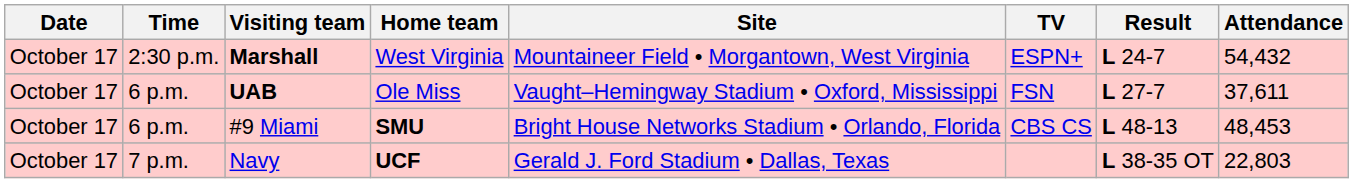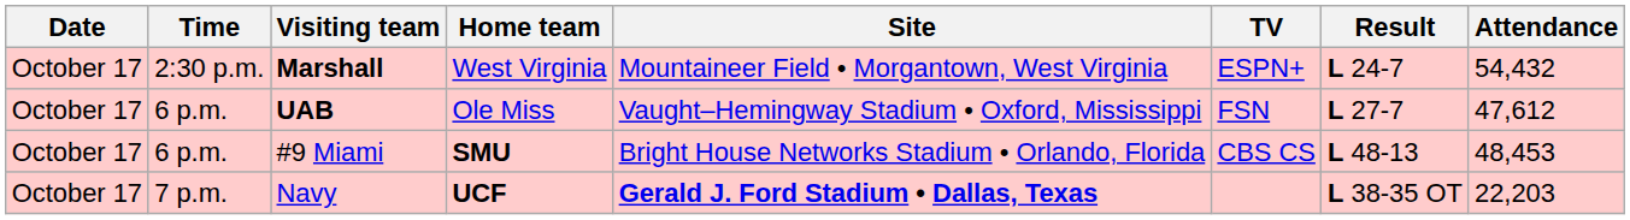 <table class="wikitable" style="font-size:95%;">
 <tr>
 <th>Date</th>
 <th>Time</th>
 <th>Visiting team</th>
 <th>Home team</th>
 <th>Site</th>
 <th>TV</th>
 <th>Result</th>
 <th>Attendance</th>
 </tr>
 <tr bgcolor=#ffcccc>
 <td>October 17</td>
 <td>2:30 p.m.</td>
 <td><strong>Marshall</strong></td>
 <td><a href='#'>West Virginia</a></td>
 <td><a href='#'>Mountaineer Field</a> • <a href='#'>Morgantown, West Virginia</a></td>
 <td><a href='#'>ESPN+</a></td>
 <td><strong>L</strong> 24-7</td>
 <td>54,432</td>
 </tr>
 <tr bgcolor=#ffcccc>
 <td>October 17</td>
 <td>6 p.m.</td>
 <td><strong>UAB</strong></td>
 <td><a href='#'>Ole Miss</a></td>
 <td><a href='#'>Vaught–Hemingway Stadium</a> • <a href='#'>Oxford, Mississippi</a></td>
 <td><a href='#'>FSN</a></td>
 <td><strong>L</strong> 27-7</td>
-<td>37,611</td>
+<td>47,612</td>
 </tr>
 <tr bgcolor=#ffcccc>
 <td>October 17</td>
 <td>6 p.m.</td>
 <td>#9 <a href='#'>Miami</a></td>
 <td><strong>SMU</strong></td>
 <td><a href='#'>Bright House Networks Stadium</a> • <a href='#'>Orlando, Florida</a></td>
 <td><a href='#'>CBS CS</a></td>
 <td><strong>L</strong> 48-13</td>
 <td>48,453</td>
 </tr>
 <tr bgcolor=#ffcccc>
 <td>October 17</td>
 <td>7 p.m.</td>
 <td><a href='#'>Navy</a></td>
 <td><strong>UCF</strong></td>
-<td><a href='#'>Gerald J. Ford Stadium</a> • <a href='#'>Dallas, Texas</a></td>
+<td><strong><a href='#'>Gerald J. Ford Stadium</a> • <a href='#'>Dallas, Texas</a></strong></td>
 <td></td>
 <td><strong>L</strong> 38-35 OT</td>
-<td>22,803</td>
+<td>22,203</td>
 </tr>
 </table>
